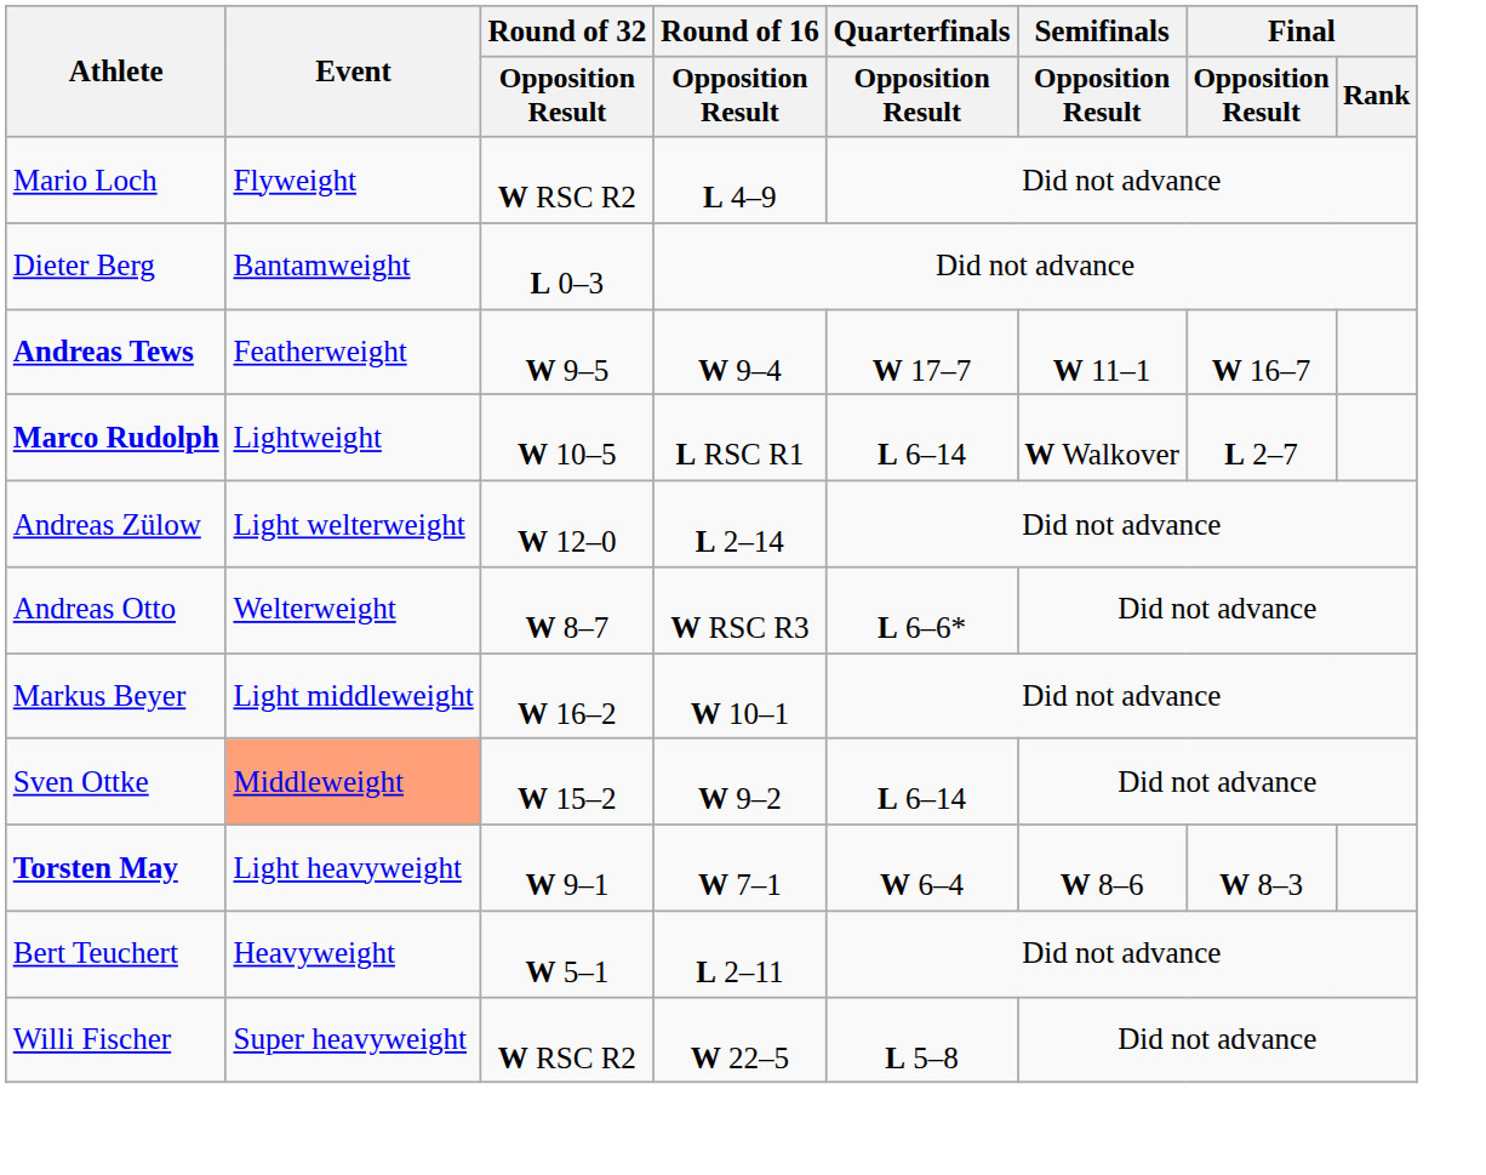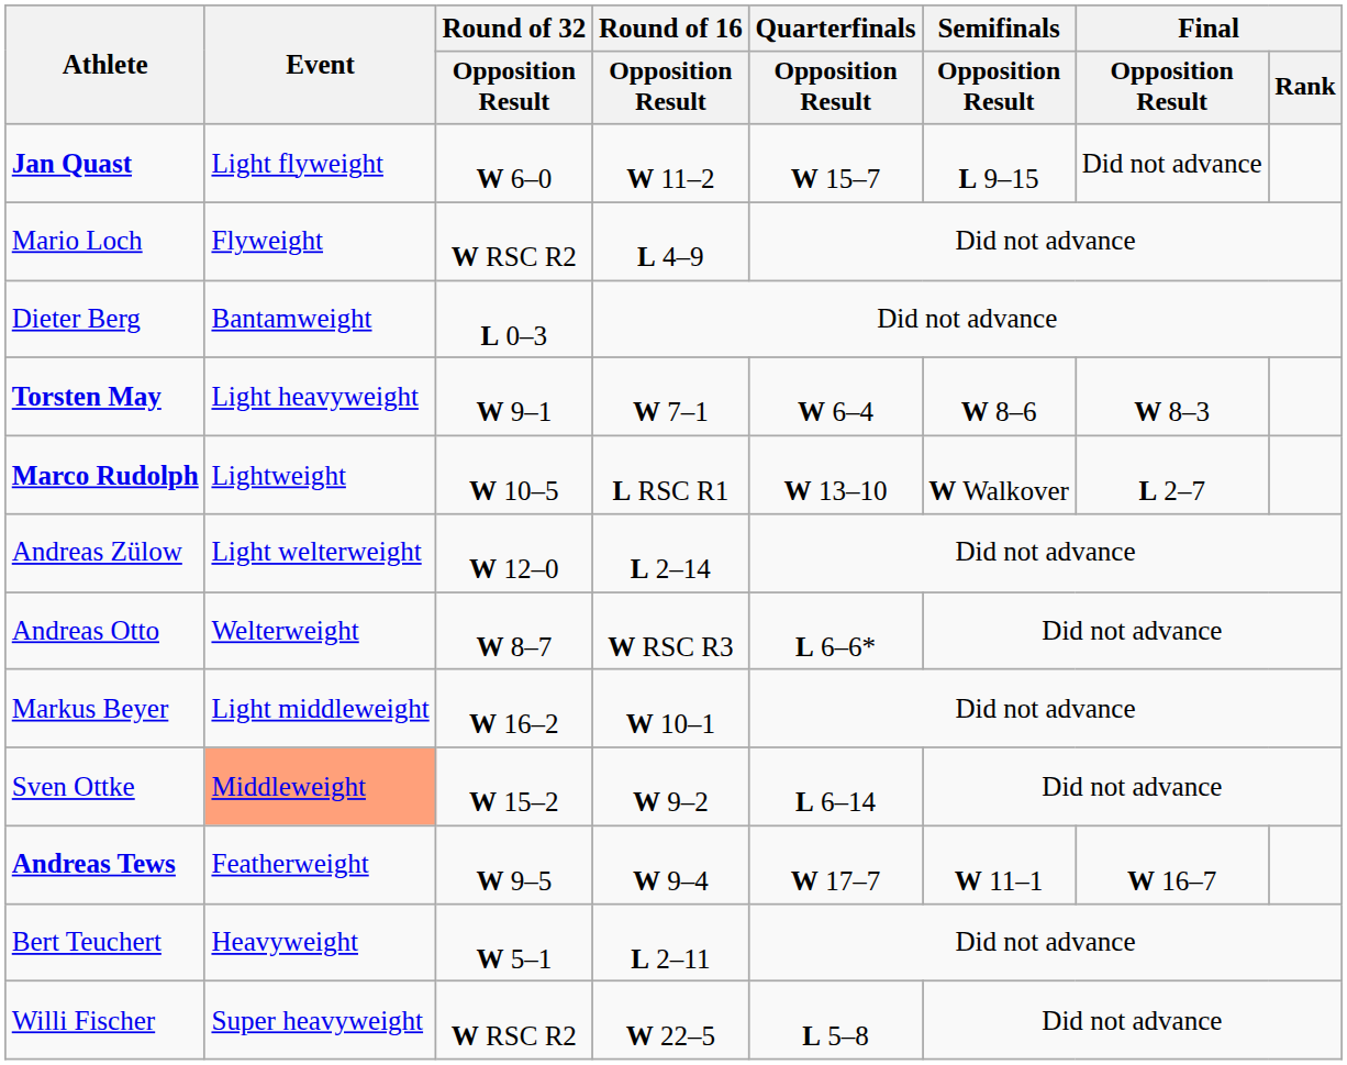 <table class="wikitable" style="font-size:90%">
 <tr>
 <th rowspan="2">Athlete</th>
 <th rowspan="2">Event</th>
 <th>Round of 32</th>
 <th>Round of 16</th>
 <th>Quarterfinals</th>
 <th>Semifinals</th>
 <th colspan=2>Final</th>
 </tr>
 <tr style="font-size:95%">
 <th>Opposition<br>Result</th>
 <th>Opposition<br>Result</th>
 <th>Opposition<br>Result</th>
 <th>Opposition<br>Result</th>
 <th>Opposition<br>Result</th>
 <th>Rank</th>
 </tr>
 <tr align=center>
+<td align=left><strong><a href='#'>Jan Quast</a></strong></td>
+<td align=left><a href='#'>Light flyweight</a></td>
+<td><br><strong>W</strong> 6–0</td>
+<td><br><strong>W</strong> 11–2</td>
+<td><br><strong>W</strong> 15–7</td>
+<td><br><strong>L</strong> 9–15</td>
+<td>Did not advance</td>
+<td></td>
+</tr>
+<tr align=center>
 <td align=left><a href='#'>Mario Loch</a></td>
 <td align=left><a href='#'>Flyweight</a></td>
 <td><br> <strong>W</strong> RSC R2</td>
 <td><br><strong>L</strong> 4–9</td>
 <td colspan=4>Did not advance</td>
 </tr>
 <tr align=center>
 <td align=left><a href='#'>Dieter Berg</a></td>
 <td align=left><a href='#'>Bantamweight</a></td>
 <td><br> <strong>L</strong> 0–3</td>
 <td colspan=5>Did not advance</td>
 </tr>
 <tr align=center>
-<td align=left><strong><a href='#'>Andreas Tews</a></strong></td>
-<td align=left><a href='#'>Featherweight</a></td>
-<td><br><strong>W</strong> 9–5</td>
-<td><br><strong>W</strong> 9–4</td>
-<td><br><strong>W</strong> 17–7</td>
-<td><br><strong>W</strong> 11–1</td>
-<td><br><strong>W</strong> 16–7</td>
+<td align=left><strong><a href='#'>Torsten May</a></strong></td>
+<td align=left><a href='#'>Light heavyweight</a></td>
+<td><br><strong>W</strong> 9–1</td>
+<td><br><strong>W</strong> 7–1</td>
+<td><br><strong>W</strong> 6–4</td>
+<td><br><strong>W</strong> 8–6</td>
+<td><br><strong>W</strong> 8–3</td>
 <td></td>
 </tr>
 <tr align=center>
 <td align=left><strong><a href='#'>Marco Rudolph</a></strong></td>
 <td align=left><a href='#'>Lightweight</a></td>
 <td><br><strong>W</strong> 10–5</td>
 <td><br><strong>L</strong> RSC R1</td>
-<td><br><strong>L</strong> 6–14</td>
+<td><br><strong>W</strong> 13–10</td>
 <td><br><strong>W</strong> Walkover</td>
 <td><br><strong>L</strong> 2–7</td>
 <td></td>
 </tr>
 <tr align=center>
 <td align=left><a href='#'>Andreas Zülow</a></td>
 <td align=left><a href='#'>Light welterweight</a></td>
 <td><br><strong>W</strong> 12–0</td>
 <td><br><strong>L</strong> 2–14</td>
 <td colspan=4>Did not advance</td>
 </tr>
 <tr align=center>
 <td align=left><a href='#'>Andreas Otto</a></td>
 <td align=left><a href='#'>Welterweight</a></td>
 <td><br><strong>W</strong> 8–7</td>
 <td><br><strong>W</strong> RSC R3</td>
 <td><br><strong>L</strong> 6–6*</td>
 <td colspan=3>Did not advance</td>
 </tr>
 <tr align=center>
 <td align=left><a href='#'>Markus Beyer</a></td>
 <td align=left><a href='#'>Light middleweight</a></td>
 <td><br><strong>W</strong> 16–2</td>
 <td><br><strong>W</strong> 10–1</td>
 <td colspan=4>Did not advance</td>
 </tr>
 <tr align=center>
 <td align=left><a href='#'>Sven Ottke</a></td>
 <td align=left style="background: lightsalmon;"><a href='#'>Middleweight</a></td>
 <td><br><strong>W</strong> 15–2</td>
 <td><br><strong>W</strong> 9–2</td>
 <td><br><strong>L</strong> 6–14</td>
 <td colspan=3>Did not advance</td>
 </tr>
 <tr align=center>
-<td align=left><strong><a href='#'>Torsten May</a></strong></td>
-<td align=left><a href='#'>Light heavyweight</a></td>
-<td><br><strong>W</strong> 9–1</td>
-<td><br><strong>W</strong> 7–1</td>
-<td><br><strong>W</strong> 6–4</td>
-<td><br><strong>W</strong> 8–6</td>
-<td><br><strong>W</strong> 8–3</td>
+<td align=left><strong><a href='#'>Andreas Tews</a></strong></td>
+<td align=left><a href='#'>Featherweight</a></td>
+<td><br><strong>W</strong> 9–5</td>
+<td><br><strong>W</strong> 9–4</td>
+<td><br><strong>W</strong> 17–7</td>
+<td><br><strong>W</strong> 11–1</td>
+<td><br><strong>W</strong> 16–7</td>
 <td></td>
 </tr>
 <tr align=center>
 <td align=left><a href='#'>Bert Teuchert</a></td>
 <td align=left><a href='#'>Heavyweight</a></td>
 <td><br><strong>W</strong> 5–1</td>
 <td><br><strong>L</strong> 2–11</td>
 <td colspan=4>Did not advance</td>
 </tr>
 <tr align=center>
 <td align=left><a href='#'>Willi Fischer</a></td>
 <td align=left><a href='#'>Super heavyweight</a></td>
 <td><br><strong>W</strong> RSC R2</td>
 <td><br><strong>W</strong> 22–5</td>
 <td><br><strong>L</strong> 5–8</td>
 <td colspan=3>Did not advance</td>
 </tr>
 </table>
